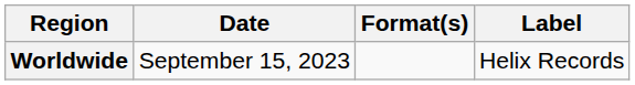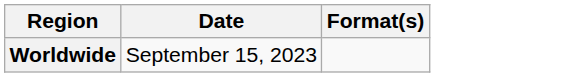 <table class="wikitable plainrowheaders">
 <tr>
 <th scope="col">Region</th>
 <th scope="col">Date</th>
 <th scope="col">Format(s)</th>
-<th scope="col">Label</th>
 </tr>
 <tr>
 <th scope="row">Worldwide</th>
 <td>September 15, 2023</td>
 <td></td>
-<td>Helix Records</td>
 </tr>
 </table>
